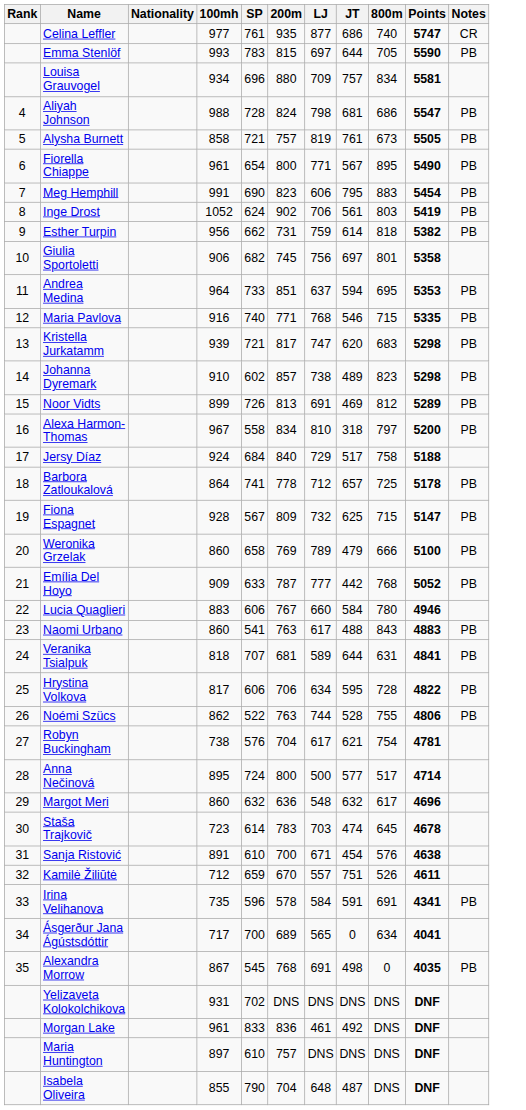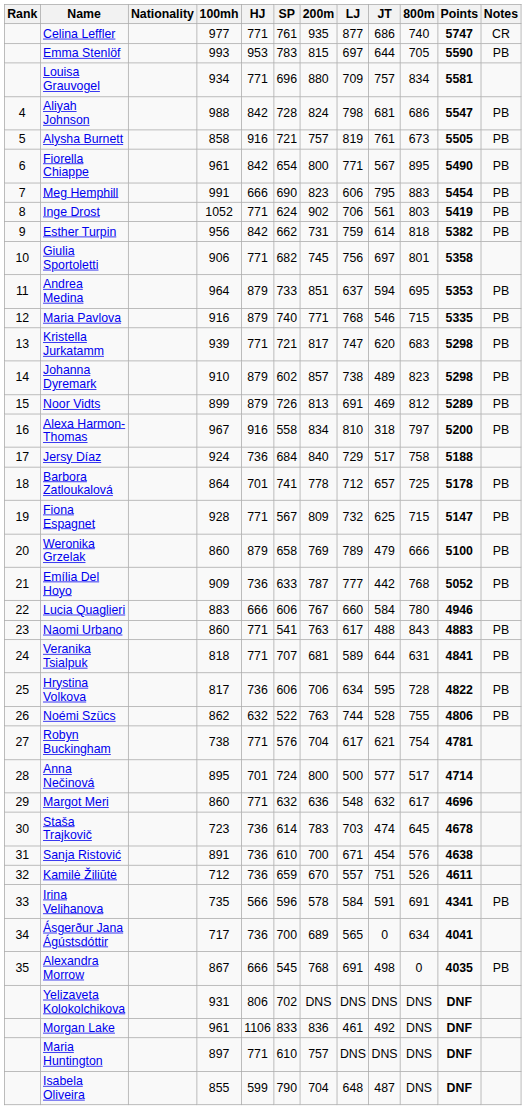 <table class="wikitable sortable" style="text-align:center">
 <tr>
 <th>Rank</th>
 <th>Name</th>
 <th>Nationality</th>
 <th>100mh</th>
+<th>HJ</th>
 <th>SP</th>
 <th>200m</th>
 <th>LJ</th>
 <th>JT</th>
 <th>800m</th>
 <th>Points</th>
 <th>Notes</th>
 </tr>
 <tr>
 <td></td>
 <td align=left><a href='#'>Celina Leffler</a></td>
 <td align=left></td>
 <td>977</td>
+<td>771</td>
 <td>761</td>
 <td>935</td>
 <td>877</td>
 <td>686</td>
 <td>740</td>
 <td><strong>5747</strong></td>
 <td>CR</td>
 </tr>
 <tr>
 <td></td>
 <td align=left><a href='#'>Emma Stenlöf</a></td>
 <td align=left></td>
 <td>993</td>
+<td>953</td>
 <td>783</td>
 <td>815</td>
 <td>697</td>
 <td>644</td>
 <td>705</td>
 <td><strong>5590</strong></td>
 <td>PB</td>
 </tr>
 <tr>
 <td></td>
 <td align=left><a href='#'>Louisa Grauvogel</a></td>
 <td align=left></td>
 <td>934</td>
+<td>771</td>
 <td>696</td>
 <td>880</td>
 <td>709</td>
 <td>757</td>
 <td>834</td>
 <td><strong>5581</strong></td>
 <td></td>
 </tr>
 <tr>
 <td>4</td>
 <td align=left><a href='#'>Aliyah Johnson</a></td>
 <td align=left></td>
 <td>988</td>
+<td>842</td>
 <td>728</td>
 <td>824</td>
 <td>798</td>
 <td>681</td>
 <td>686</td>
 <td><strong>5547</strong></td>
 <td>PB</td>
 </tr>
 <tr>
 <td>5</td>
 <td align=left><a href='#'>Alysha Burnett</a></td>
 <td align=left></td>
 <td>858</td>
+<td>916</td>
 <td>721</td>
 <td>757</td>
 <td>819</td>
 <td>761</td>
 <td>673</td>
 <td><strong>5505</strong></td>
 <td>PB</td>
 </tr>
 <tr>
 <td>6</td>
 <td align=left><a href='#'>Fiorella Chiappe</a></td>
 <td align=left></td>
 <td>961</td>
+<td>842</td>
 <td>654</td>
 <td>800</td>
 <td>771</td>
 <td>567</td>
 <td>895</td>
 <td><strong>5490</strong></td>
 <td>PB</td>
 </tr>
 <tr>
 <td>7</td>
 <td align=left><a href='#'>Meg Hemphill</a></td>
 <td align=left></td>
 <td>991</td>
+<td>666</td>
 <td>690</td>
 <td>823</td>
 <td>606</td>
 <td>795</td>
 <td>883</td>
 <td><strong>5454</strong></td>
 <td>PB</td>
 </tr>
 <tr>
 <td>8</td>
 <td align=left><a href='#'>Inge Drost</a></td>
 <td align=left></td>
 <td>1052</td>
+<td>771</td>
 <td>624</td>
 <td>902</td>
 <td>706</td>
 <td>561</td>
 <td>803</td>
 <td><strong>5419</strong></td>
 <td>PB</td>
 </tr>
 <tr>
 <td>9</td>
 <td align=left><a href='#'>Esther Turpin</a></td>
 <td align=left></td>
 <td>956</td>
+<td>842</td>
 <td>662</td>
 <td>731</td>
 <td>759</td>
 <td>614</td>
 <td>818</td>
 <td><strong>5382</strong></td>
 <td>PB</td>
 </tr>
 <tr>
 <td>10</td>
 <td align=left><a href='#'>Giulia Sportoletti</a></td>
 <td align=left></td>
 <td>906</td>
+<td>771</td>
 <td>682</td>
 <td>745</td>
 <td>756</td>
 <td>697</td>
 <td>801</td>
 <td><strong>5358</strong></td>
 <td></td>
 </tr>
 <tr>
 <td>11</td>
 <td align=left><a href='#'>Andrea Medina</a></td>
 <td align=left></td>
 <td>964</td>
+<td>879</td>
 <td>733</td>
 <td>851</td>
 <td>637</td>
 <td>594</td>
 <td>695</td>
 <td><strong>5353</strong></td>
 <td>PB</td>
 </tr>
 <tr>
 <td>12</td>
 <td align=left><a href='#'>Maria Pavlova</a></td>
 <td align=left></td>
 <td>916</td>
+<td>879</td>
 <td>740</td>
 <td>771</td>
 <td>768</td>
 <td>546</td>
 <td>715</td>
 <td><strong>5335</strong></td>
 <td>PB</td>
 </tr>
 <tr>
 <td>13</td>
 <td align=left><a href='#'>Kristella Jurkatamm</a></td>
 <td align=left></td>
 <td>939</td>
+<td>771</td>
 <td>721</td>
 <td>817</td>
 <td>747</td>
 <td>620</td>
 <td>683</td>
 <td><strong>5298</strong></td>
 <td>PB</td>
 </tr>
 <tr>
 <td>14</td>
 <td align=left><a href='#'>Johanna Dyremark</a></td>
 <td align=left></td>
 <td>910</td>
+<td>879</td>
 <td>602</td>
 <td>857</td>
 <td>738</td>
 <td>489</td>
 <td>823</td>
 <td><strong>5298</strong></td>
 <td>PB</td>
 </tr>
 <tr>
 <td>15</td>
 <td align=left><a href='#'>Noor Vidts</a></td>
 <td align=left></td>
 <td>899</td>
+<td>879</td>
 <td>726</td>
 <td>813</td>
 <td>691</td>
 <td>469</td>
 <td>812</td>
 <td><strong>5289</strong></td>
 <td>PB</td>
 </tr>
 <tr>
 <td>16</td>
 <td align=left><a href='#'>Alexa Harmon-Thomas</a></td>
 <td align=left></td>
 <td>967</td>
+<td>916</td>
 <td>558</td>
 <td>834</td>
 <td>810</td>
 <td>318</td>
 <td>797</td>
 <td><strong>5200</strong></td>
 <td>PB</td>
 </tr>
 <tr>
 <td>17</td>
 <td align=left><a href='#'>Jersy Díaz</a></td>
 <td align=left></td>
 <td>924</td>
+<td>736</td>
 <td>684</td>
 <td>840</td>
 <td>729</td>
 <td>517</td>
 <td>758</td>
 <td><strong>5188</strong></td>
 <td></td>
 </tr>
 <tr>
 <td>18</td>
 <td align=left><a href='#'>Barbora Zatloukalová</a></td>
 <td align=left></td>
 <td>864</td>
+<td>701</td>
 <td>741</td>
 <td>778</td>
 <td>712</td>
 <td>657</td>
 <td>725</td>
 <td><strong>5178</strong></td>
 <td>PB</td>
 </tr>
 <tr>
 <td>19</td>
 <td align=left><a href='#'>Fiona Espagnet</a></td>
 <td align=left></td>
 <td>928</td>
+<td>771</td>
 <td>567</td>
 <td>809</td>
 <td>732</td>
 <td>625</td>
 <td>715</td>
 <td><strong>5147</strong></td>
 <td>PB</td>
 </tr>
 <tr>
 <td>20</td>
 <td align=left><a href='#'>Weronika Grzelak</a></td>
 <td align=left></td>
 <td>860</td>
+<td>879</td>
 <td>658</td>
 <td>769</td>
 <td>789</td>
 <td>479</td>
 <td>666</td>
 <td><strong>5100</strong></td>
 <td>PB</td>
 </tr>
 <tr>
 <td>21</td>
 <td align=left><a href='#'>Emília Del Hoyo</a></td>
 <td align=left></td>
 <td>909</td>
+<td>736</td>
 <td>633</td>
 <td>787</td>
 <td>777</td>
 <td>442</td>
 <td>768</td>
 <td><strong>5052</strong></td>
 <td>PB</td>
 </tr>
 <tr>
 <td>22</td>
 <td align=left><a href='#'>Lucia Quaglieri</a></td>
 <td align=left></td>
 <td>883</td>
+<td>666</td>
 <td>606</td>
 <td>767</td>
 <td>660</td>
 <td>584</td>
 <td>780</td>
 <td><strong>4946</strong></td>
 <td></td>
 </tr>
 <tr>
 <td>23</td>
 <td align=left><a href='#'>Naomi Urbano</a></td>
 <td align=left></td>
 <td>860</td>
+<td>771</td>
 <td>541</td>
 <td>763</td>
 <td>617</td>
 <td>488</td>
 <td>843</td>
 <td><strong>4883</strong></td>
 <td>PB</td>
 </tr>
 <tr>
 <td>24</td>
 <td align=left><a href='#'>Veranika Tsialpuk</a></td>
 <td align=left></td>
 <td>818</td>
+<td>771</td>
 <td>707</td>
 <td>681</td>
 <td>589</td>
 <td>644</td>
 <td>631</td>
 <td><strong>4841</strong></td>
 <td>PB</td>
 </tr>
 <tr>
 <td>25</td>
 <td align=left><a href='#'>Hrystina Volkova</a></td>
 <td align=left></td>
 <td>817</td>
+<td>736</td>
 <td>606</td>
 <td>706</td>
 <td>634</td>
 <td>595</td>
 <td>728</td>
 <td><strong>4822</strong></td>
 <td>PB</td>
 </tr>
 <tr>
 <td>26</td>
 <td align=left><a href='#'>Noémi Szücs</a></td>
 <td align=left></td>
 <td>862</td>
+<td>632</td>
 <td>522</td>
 <td>763</td>
 <td>744</td>
 <td>528</td>
 <td>755</td>
 <td><strong>4806</strong></td>
 <td>PB</td>
 </tr>
 <tr>
 <td>27</td>
 <td align=left><a href='#'>Robyn Buckingham</a></td>
 <td align=left></td>
 <td>738</td>
+<td>771</td>
 <td>576</td>
 <td>704</td>
 <td>617</td>
 <td>621</td>
 <td>754</td>
 <td><strong>4781</strong></td>
 <td></td>
 </tr>
 <tr>
 <td>28</td>
 <td align=left><a href='#'>Anna Nečinová</a></td>
 <td align=left></td>
 <td>895</td>
+<td>701</td>
 <td>724</td>
 <td>800</td>
 <td>500</td>
 <td>577</td>
 <td>517</td>
 <td><strong>4714</strong></td>
 <td></td>
 </tr>
 <tr>
 <td>29</td>
 <td align=left><a href='#'>Margot Meri</a></td>
 <td align=left></td>
 <td>860</td>
+<td>771</td>
 <td>632</td>
 <td>636</td>
 <td>548</td>
 <td>632</td>
 <td>617</td>
 <td><strong>4696</strong></td>
 <td></td>
 </tr>
 <tr>
 <td>30</td>
 <td align=left><a href='#'>Staša Trajkovič</a></td>
 <td align=left></td>
 <td>723</td>
+<td>736</td>
 <td>614</td>
 <td>783</td>
 <td>703</td>
 <td>474</td>
 <td>645</td>
 <td><strong>4678</strong></td>
 <td></td>
 </tr>
 <tr>
 <td>31</td>
 <td align=left><a href='#'>Sanja Ristović</a></td>
 <td align=left></td>
 <td>891</td>
+<td>736</td>
 <td>610</td>
 <td>700</td>
 <td>671</td>
 <td>454</td>
 <td>576</td>
 <td><strong>4638</strong></td>
 <td></td>
 </tr>
 <tr>
 <td>32</td>
 <td align=left><a href='#'>Kamilė Žiliūtė</a></td>
 <td align=left></td>
 <td>712</td>
+<td>736</td>
 <td>659</td>
 <td>670</td>
 <td>557</td>
 <td>751</td>
 <td>526</td>
 <td><strong>4611</strong></td>
 <td></td>
 </tr>
 <tr>
 <td>33</td>
 <td align=left><a href='#'>Irina Velihanova</a></td>
 <td align=left></td>
 <td>735</td>
+<td>566</td>
 <td>596</td>
 <td>578</td>
 <td>584</td>
 <td>591</td>
 <td>691</td>
 <td><strong>4341</strong></td>
 <td>PB</td>
 </tr>
 <tr>
 <td>34</td>
 <td align=left><a href='#'>Ásgerður Jana Ágústsdóttir</a></td>
 <td align=left></td>
 <td>717</td>
+<td>736</td>
 <td>700</td>
 <td>689</td>
 <td>565</td>
 <td>0</td>
 <td>634</td>
 <td><strong>4041</strong></td>
 <td></td>
 </tr>
 <tr>
 <td>35</td>
 <td align=left><a href='#'>Alexandra Morrow</a></td>
 <td align=left></td>
 <td>867</td>
+<td>666</td>
 <td>545</td>
 <td>768</td>
 <td>691</td>
 <td>498</td>
 <td>0</td>
 <td><strong>4035</strong></td>
 <td>PB</td>
 </tr>
 <tr>
 <td></td>
 <td align=left><a href='#'>Yelizaveta Kolokolchikova</a></td>
 <td align=left></td>
 <td>931</td>
+<td>806</td>
 <td>702</td>
 <td>DNS</td>
 <td>DNS</td>
 <td>DNS</td>
 <td>DNS</td>
 <td><strong>DNF</strong></td>
 <td></td>
 </tr>
 <tr>
 <td></td>
 <td align=left><a href='#'>Morgan Lake</a></td>
 <td align=left></td>
 <td>961</td>
+<td>1106</td>
 <td>833</td>
 <td>836</td>
 <td>461</td>
 <td>492</td>
 <td>DNS</td>
 <td><strong>DNF</strong></td>
 <td></td>
 </tr>
 <tr>
 <td></td>
 <td align=left><a href='#'>Maria Huntington</a></td>
 <td align=left></td>
 <td>897</td>
+<td>771</td>
 <td>610</td>
 <td>757</td>
 <td>DNS</td>
 <td>DNS</td>
 <td>DNS</td>
 <td><strong>DNF</strong></td>
 <td></td>
 </tr>
 <tr>
 <td></td>
 <td align=left><a href='#'>Isabela Oliveira</a></td>
 <td align=left></td>
 <td>855</td>
+<td>599</td>
 <td>790</td>
 <td>704</td>
 <td>648</td>
 <td>487</td>
 <td>DNS</td>
 <td><strong>DNF</strong></td>
 <td></td>
 </tr>
 </table>
